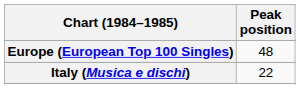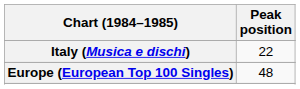 <table class="wikitable sortable plainrowheaders" style="text-align:center">
 <tr>
 <th scope="col">Chart (1984–1985)</th>
 <th scope="col">Peak<br>position</th>
+</tr>
+<tr>
+</tr>
+<tr>
+<th scope="row">Italy (<em><a href='#'>Musica e dischi</a></em>)</th>
+<td>22</td>
 </tr>
 <tr>
 </tr>
 <tr>
 <th scope="row">Europe (<a href='#'>European Top 100 Singles</a>)</th>
 <td>48</td>
 </tr>
 <tr>
 </tr>
 <tr>
-<th scope="row">Italy (<em><a href='#'>Musica e dischi</a></em>)</th>
-<td>22</td>
-</tr>
-<tr>
-</tr>
-<tr>
 </tr>
 </table>
